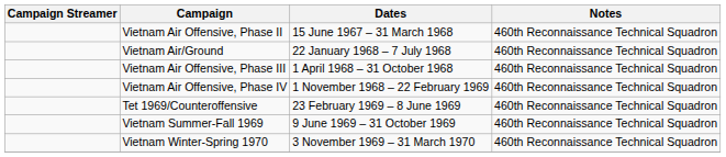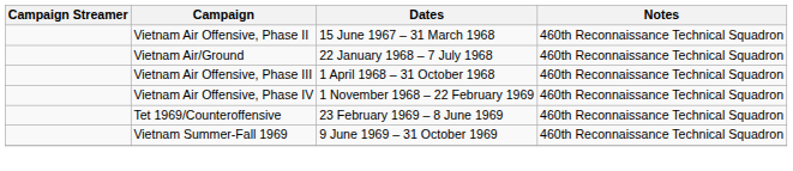 <table class="wikitable">
 <tr style="background:#efefef;">
 <th>Campaign Streamer</th>
 <th>Campaign</th>
 <th>Dates</th>
 <th>Notes</th>
 </tr>
 <tr>
 <td></td>
 <td>Vietnam Air Offensive, Phase II</td>
 <td>15 June 1967 – 31 March 1968</td>
 <td>460th Reconnaissance Technical Squadron</td>
 </tr>
 <tr>
 <td></td>
 <td>Vietnam Air/Ground</td>
 <td>22 January 1968 – 7 July 1968</td>
 <td>460th Reconnaissance Technical Squadron</td>
 </tr>
 <tr>
 <td></td>
 <td>Vietnam Air Offensive, Phase III</td>
 <td>1 April 1968 – 31 October 1968</td>
 <td>460th Reconnaissance Technical Squadron</td>
 </tr>
 <tr>
 <td></td>
 <td>Vietnam Air Offensive, Phase IV</td>
 <td>1 November 1968 – 22 February 1969</td>
 <td>460th Reconnaissance Technical Squadron</td>
 </tr>
 <tr>
 <td></td>
 <td>Tet 1969/Counteroffensive</td>
 <td>23 February 1969 – 8 June 1969</td>
 <td>460th Reconnaissance Technical Squadron</td>
 </tr>
 <tr>
 <td></td>
 <td>Vietnam Summer-Fall 1969</td>
 <td>9 June 1969 – 31 October 1969</td>
 <td>460th Reconnaissance Technical Squadron</td>
 </tr>
 <tr>
-<td></td>
-<td>Vietnam Winter-Spring 1970</td>
-<td>3 November 1969 – 31 March 1970</td>
-<td>460th Reconnaissance Technical Squadron</td>
-</tr>
-<tr>
 </tr>
 </table>
